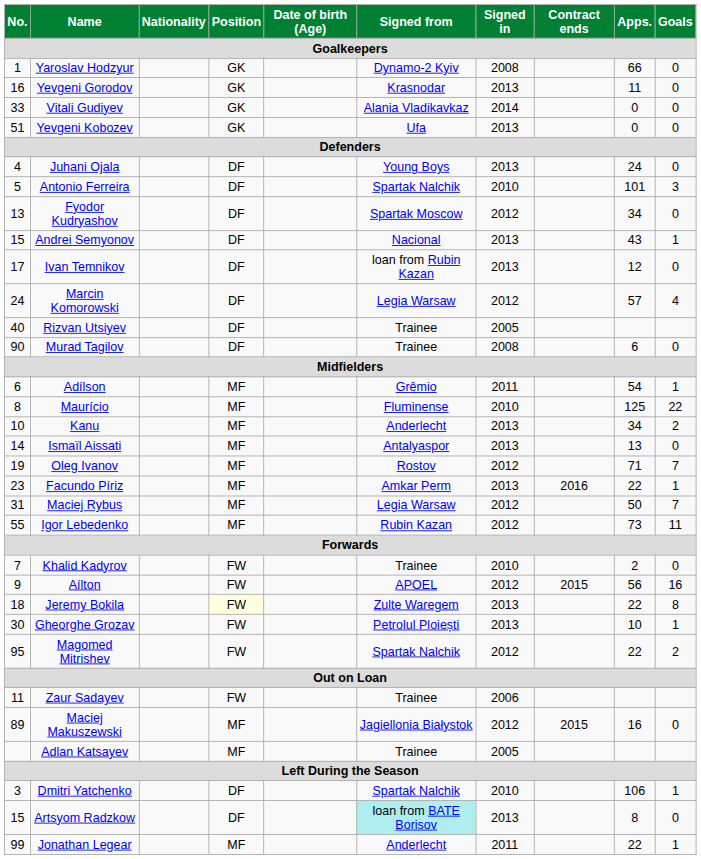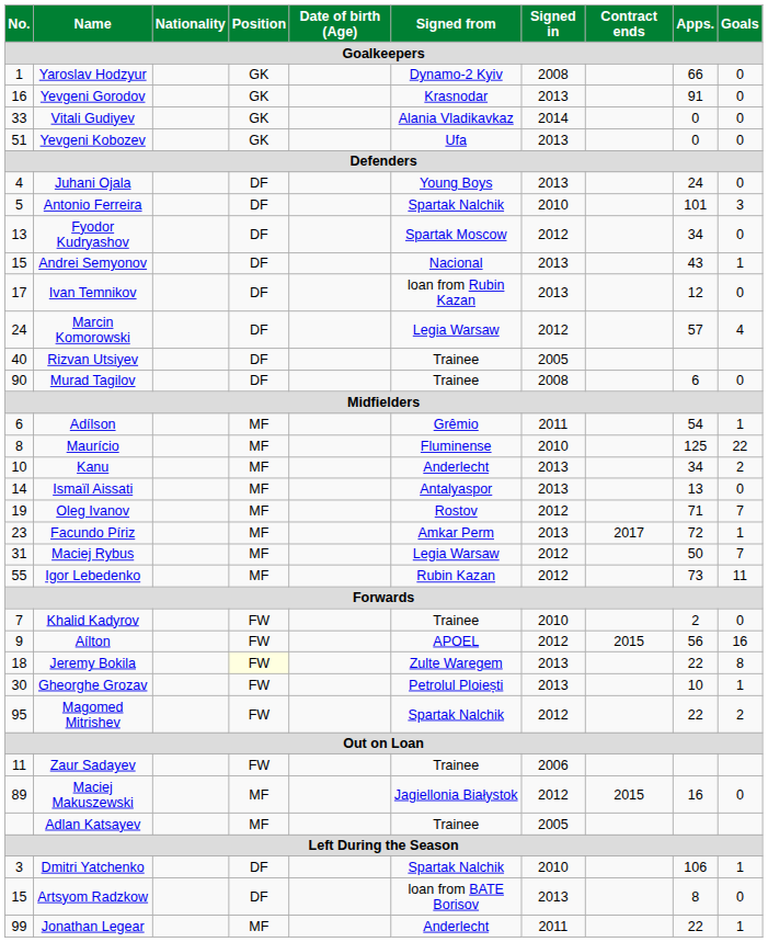 <table class="wikitable"  style="text-align:center; font-size:90%; width:90%;">
 <tr>
 <th style="background:#008033; color:white; text-align:center;">No.</th>
 <th style="background:#008033; color:white; text-align:center;">Name</th>
 <th style="background:#008033; color:white; text-align:center;">Nationality</th>
 <th style="background:#008033; color:white; text-align:center;">Position</th>
 <th style="background:#008033; color:white; text-align:center;">Date of birth (Age)</th>
 <th style="background:#008033; color:white; text-align:center;">Signed from</th>
 <th style="background:#008033; color:white; text-align:center;">Signed in</th>
 <th style="background:#008033; color:white; text-align:center;">Contract ends</th>
 <th style="background:#008033; color:white; text-align:center;">Apps.</th>
 <th style="background:#008033; color:white; text-align:center;">Goals</th>
 </tr>
 <tr>
 <th colspan=11  style="background:#dcdcdc; text-align:center;">Goalkeepers</th>
 </tr>
 <tr>
 <td>1</td>
 <td><a href='#'>Yaroslav Hodzyur</a></td>
 <td></td>
 <td>GK</td>
 <td></td>
 <td><a href='#'>Dynamo-2 Kyiv</a></td>
 <td>2008</td>
 <td></td>
 <td>66</td>
 <td>0</td>
 </tr>
 <tr>
 <td>16</td>
 <td><a href='#'>Yevgeni Gorodov</a></td>
 <td></td>
 <td>GK</td>
 <td></td>
 <td><a href='#'>Krasnodar</a></td>
 <td>2013</td>
 <td></td>
-<td>11</td>
+<td>91</td>
 <td>0</td>
 </tr>
 <tr>
 <td>33</td>
 <td><a href='#'>Vitali Gudiyev</a></td>
 <td></td>
 <td>GK</td>
 <td></td>
 <td><a href='#'>Alania Vladikavkaz</a></td>
 <td>2014</td>
 <td></td>
 <td>0</td>
 <td>0</td>
 </tr>
 <tr>
 <td>51</td>
 <td><a href='#'>Yevgeni Kobozev</a></td>
 <td></td>
 <td>GK</td>
 <td></td>
 <td><a href='#'>Ufa</a></td>
 <td>2013</td>
 <td></td>
 <td>0</td>
 <td>0</td>
 </tr>
 <tr>
 <th colspan=11  style="background:#dcdcdc; text-align:center;">Defenders</th>
 </tr>
 <tr>
 <td>4</td>
 <td><a href='#'>Juhani Ojala</a></td>
 <td></td>
 <td>DF</td>
 <td></td>
 <td><a href='#'>Young Boys</a></td>
 <td>2013</td>
 <td></td>
 <td>24</td>
 <td>0</td>
 </tr>
 <tr>
 <td>5</td>
 <td><a href='#'>Antonio Ferreira</a></td>
 <td></td>
 <td>DF</td>
 <td></td>
 <td><a href='#'>Spartak Nalchik</a></td>
 <td>2010</td>
 <td></td>
 <td>101</td>
 <td>3</td>
 </tr>
 <tr>
 <td>13</td>
 <td><a href='#'>Fyodor Kudryashov</a></td>
 <td></td>
 <td>DF</td>
 <td></td>
 <td><a href='#'>Spartak Moscow</a></td>
 <td>2012</td>
 <td></td>
 <td>34</td>
 <td>0</td>
 </tr>
 <tr>
 <td>15</td>
 <td><a href='#'>Andrei Semyonov</a></td>
 <td></td>
 <td>DF</td>
 <td></td>
 <td><a href='#'>Nacional</a></td>
 <td>2013</td>
 <td></td>
 <td>43</td>
 <td>1</td>
 </tr>
 <tr>
 <td>17</td>
 <td><a href='#'>Ivan Temnikov</a></td>
 <td></td>
 <td>DF</td>
 <td></td>
 <td>loan from <a href='#'>Rubin Kazan</a></td>
 <td>2013</td>
 <td></td>
 <td>12</td>
 <td>0</td>
 </tr>
 <tr>
 <td>24</td>
 <td><a href='#'>Marcin Komorowski</a></td>
 <td></td>
 <td>DF</td>
 <td></td>
 <td><a href='#'>Legia Warsaw</a></td>
 <td>2012</td>
 <td></td>
 <td>57</td>
 <td>4</td>
 </tr>
 <tr>
 <td>40</td>
 <td><a href='#'>Rizvan Utsiyev</a></td>
 <td></td>
 <td>DF</td>
 <td></td>
 <td>Trainee</td>
 <td>2005</td>
 <td></td>
 <td></td>
 <td></td>
 </tr>
 <tr>
 <td>90</td>
 <td><a href='#'>Murad Tagilov</a></td>
 <td></td>
 <td>DF</td>
 <td></td>
 <td>Trainee</td>
 <td>2008</td>
 <td></td>
 <td>6</td>
 <td>0</td>
 </tr>
 <tr>
 <th colspan=11  style="background:#dcdcdc; text-align:center;">Midfielders</th>
 </tr>
 <tr>
 <td>6</td>
 <td><a href='#'>Adílson</a></td>
 <td></td>
 <td>MF</td>
 <td></td>
 <td><a href='#'>Grêmio</a></td>
 <td>2011</td>
 <td></td>
 <td>54</td>
 <td>1</td>
 </tr>
 <tr>
 <td>8</td>
 <td><a href='#'>Maurício</a></td>
 <td></td>
 <td>MF</td>
 <td></td>
 <td><a href='#'>Fluminense</a></td>
 <td>2010</td>
 <td></td>
 <td>125</td>
 <td>22</td>
 </tr>
 <tr>
 <td>10</td>
 <td><a href='#'>Kanu</a></td>
 <td></td>
 <td>MF</td>
 <td></td>
 <td><a href='#'>Anderlecht</a></td>
 <td>2013</td>
 <td></td>
 <td>34</td>
 <td>2</td>
 </tr>
 <tr>
 <td>14</td>
 <td><a href='#'>Ismaïl Aissati</a></td>
 <td></td>
 <td>MF</td>
 <td></td>
 <td><a href='#'>Antalyaspor</a></td>
 <td>2013</td>
 <td></td>
 <td>13</td>
 <td>0</td>
 </tr>
 <tr>
 <td>19</td>
 <td><a href='#'>Oleg Ivanov</a></td>
 <td></td>
 <td>MF</td>
 <td></td>
 <td><a href='#'>Rostov</a></td>
 <td>2012</td>
 <td></td>
 <td>71</td>
 <td>7</td>
 </tr>
 <tr>
 <td>23</td>
 <td><a href='#'>Facundo Píriz</a></td>
 <td></td>
 <td>MF</td>
 <td></td>
 <td><a href='#'>Amkar Perm</a></td>
 <td>2013</td>
-<td>2016</td>
-<td>22</td>
+<td>2017</td>
+<td>72</td>
 <td>1</td>
 </tr>
 <tr>
 <td>31</td>
 <td><a href='#'>Maciej Rybus</a></td>
 <td></td>
 <td>MF</td>
 <td></td>
 <td><a href='#'>Legia Warsaw</a></td>
 <td>2012</td>
 <td></td>
 <td>50</td>
 <td>7</td>
 </tr>
 <tr>
 <td>55</td>
 <td><a href='#'>Igor Lebedenko</a></td>
 <td></td>
 <td>MF</td>
 <td></td>
 <td><a href='#'>Rubin Kazan</a></td>
 <td>2012</td>
 <td></td>
 <td>73</td>
 <td>11</td>
 </tr>
 <tr>
 <th colspan=11  style="background:#dcdcdc; text-align:center;">Forwards</th>
 </tr>
 <tr>
 <td>7</td>
 <td><a href='#'>Khalid Kadyrov</a></td>
 <td></td>
 <td>FW</td>
 <td></td>
 <td>Trainee</td>
 <td>2010</td>
 <td></td>
 <td>2</td>
 <td>0</td>
 </tr>
 <tr>
 <td>9</td>
 <td><a href='#'>Aílton</a></td>
 <td></td>
 <td>FW</td>
 <td></td>
 <td><a href='#'>APOEL</a></td>
 <td>2012</td>
 <td>2015</td>
 <td>56</td>
 <td>16</td>
 </tr>
 <tr>
 <td>18</td>
 <td><a href='#'>Jeremy Bokila</a></td>
 <td></td>
 <td style="background: lightyellow;">FW</td>
 <td></td>
 <td><a href='#'>Zulte Waregem</a></td>
 <td>2013</td>
 <td></td>
 <td>22</td>
 <td>8</td>
 </tr>
 <tr>
 <td>30</td>
 <td><a href='#'>Gheorghe Grozav</a></td>
 <td></td>
 <td>FW</td>
 <td></td>
 <td><a href='#'>Petrolul Ploiești</a></td>
 <td>2013</td>
 <td></td>
 <td>10</td>
 <td>1</td>
 </tr>
 <tr>
 <td>95</td>
 <td><a href='#'>Magomed Mitrishev</a></td>
 <td></td>
 <td>FW</td>
 <td></td>
 <td><a href='#'>Spartak Nalchik</a></td>
 <td>2012</td>
 <td></td>
 <td>22</td>
 <td>2</td>
 </tr>
 <tr>
 <th colspan=11  style="background:#dcdcdc; text-align:center;">Out on Loan</th>
 </tr>
 <tr>
 <td>11</td>
 <td><a href='#'>Zaur Sadayev</a></td>
 <td></td>
 <td>FW</td>
 <td></td>
 <td>Trainee</td>
 <td>2006</td>
 <td></td>
 <td></td>
 <td></td>
 </tr>
 <tr>
 <td>89</td>
 <td><a href='#'>Maciej Makuszewski</a></td>
 <td></td>
 <td>MF</td>
 <td></td>
 <td><a href='#'>Jagiellonia Białystok</a></td>
 <td>2012</td>
 <td>2015</td>
 <td>16</td>
 <td>0</td>
 </tr>
 <tr>
 <td></td>
 <td><a href='#'>Adlan Katsayev</a></td>
 <td></td>
 <td>MF</td>
 <td></td>
 <td>Trainee</td>
 <td>2005</td>
 <td></td>
 <td></td>
 <td></td>
 </tr>
 <tr>
 <th colspan=11  style="background:#dcdcdc; text-align:center;">Left During the Season</th>
 </tr>
 <tr>
 <td>3</td>
 <td><a href='#'>Dmitri Yatchenko</a></td>
 <td></td>
 <td>DF</td>
 <td></td>
 <td><a href='#'>Spartak Nalchik</a></td>
 <td>2010</td>
 <td></td>
 <td>106</td>
 <td>1</td>
 </tr>
 <tr>
 <td>15</td>
 <td><a href='#'>Artsyom Radzkow</a></td>
 <td></td>
 <td>DF</td>
 <td></td>
-<td style="background: paleturquoise;">loan from <a href='#'>BATE Borisov</a></td>
+<td>loan from <a href='#'>BATE Borisov</a></td>
 <td>2013</td>
 <td></td>
 <td>8</td>
 <td>0</td>
 </tr>
 <tr>
 <td>99</td>
 <td><a href='#'>Jonathan Legear</a></td>
 <td></td>
 <td>MF</td>
 <td></td>
 <td><a href='#'>Anderlecht</a></td>
 <td>2011</td>
 <td></td>
 <td>22</td>
 <td>1</td>
 </tr>
 </table>
